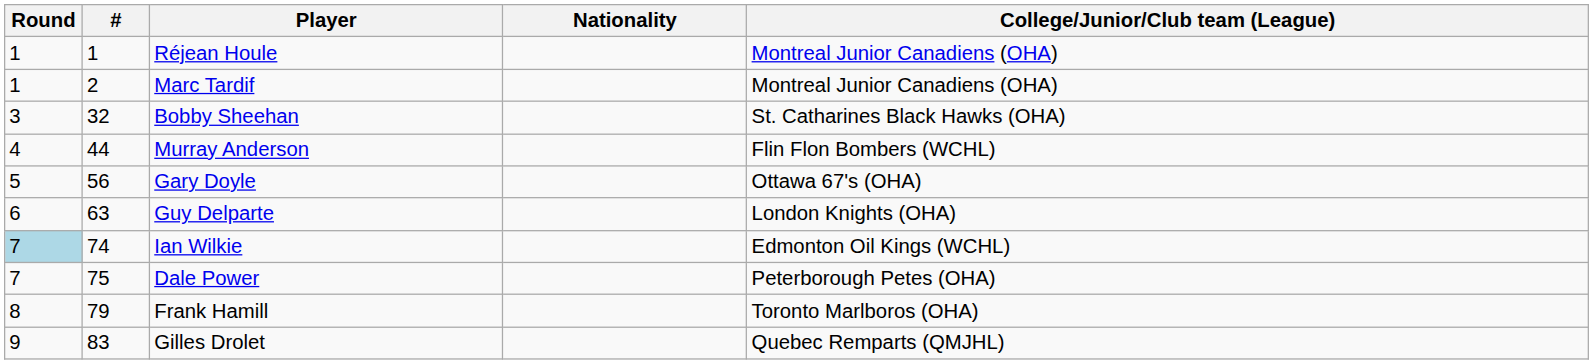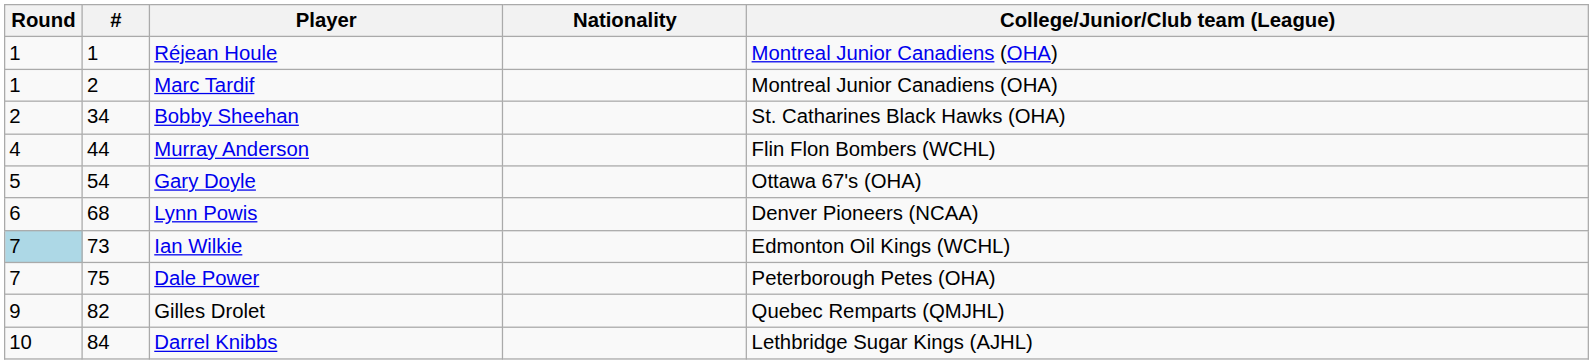 <table class="wikitable">
 <tr>
 <th bgcolor="#DDDDFF" width="4.0%">Round</th>
 <th bgcolor="#DDDDFF" width="4.0%">#</th>
 <th bgcolor="#DDDDFF" width="21.0%">Player</th>
 <th bgcolor="#DDDDFF" width="14.5%">Nationality</th>
 <th bgcolor="#DDDDFF" width="50.0%">College/Junior/Club team (League)</th>
 </tr>
 <tr>
 <td>1</td>
 <td>1</td>
 <td><a href='#'>Réjean Houle</a></td>
 <td></td>
 <td><a href='#'>Montreal Junior Canadiens</a> (<a href='#'>OHA</a>)</td>
 </tr>
 <tr>
 <td>1</td>
 <td>2</td>
 <td><a href='#'>Marc Tardif</a></td>
 <td></td>
 <td>Montreal Junior Canadiens (OHA)</td>
 </tr>
 <tr>
-<td>3</td>
-<td>32</td>
+<td>2</td>
+<td>34</td>
 <td><a href='#'>Bobby Sheehan</a></td>
 <td></td>
 <td>St. Catharines Black Hawks (OHA)</td>
 </tr>
 <tr>
 <td>4</td>
 <td>44</td>
 <td><a href='#'>Murray Anderson</a></td>
 <td></td>
 <td>Flin Flon Bombers (WCHL)</td>
 </tr>
 <tr>
 <td>5</td>
-<td>56</td>
+<td>54</td>
 <td><a href='#'>Gary Doyle</a></td>
 <td></td>
 <td>Ottawa 67's (OHA)</td>
 </tr>
 <tr>
 <td>6</td>
-<td>63</td>
-<td><a href='#'>Guy Delparte</a></td>
+<td>68</td>
+<td><a href='#'>Lynn Powis</a></td>
 <td></td>
-<td>London Knights (OHA)</td>
+<td>Denver Pioneers (NCAA)</td>
 </tr>
 <tr>
 <td style="background: lightblue;">7</td>
-<td>74</td>
+<td>73</td>
 <td><a href='#'>Ian Wilkie</a></td>
 <td></td>
 <td>Edmonton Oil Kings (WCHL)</td>
 </tr>
 <tr>
 <td>7</td>
 <td>75</td>
 <td><a href='#'>Dale Power</a></td>
 <td></td>
 <td>Peterborough Petes (OHA)</td>
 </tr>
 <tr>
-<td>8</td>
-<td>79</td>
-<td>Frank Hamill</td>
-<td></td>
-<td>Toronto Marlboros (OHA)</td>
-</tr>
-<tr>
 <td>9</td>
-<td>83</td>
+<td>82</td>
 <td>Gilles Drolet</td>
 <td></td>
 <td>Quebec Remparts (QMJHL)</td>
 </tr>
+<tr>
+<td>10</td>
+<td>84</td>
+<td><a href='#'>Darrel Knibbs</a></td>
+<td></td>
+<td>Lethbridge Sugar Kings (AJHL)</td>
+</tr>
 </table>
